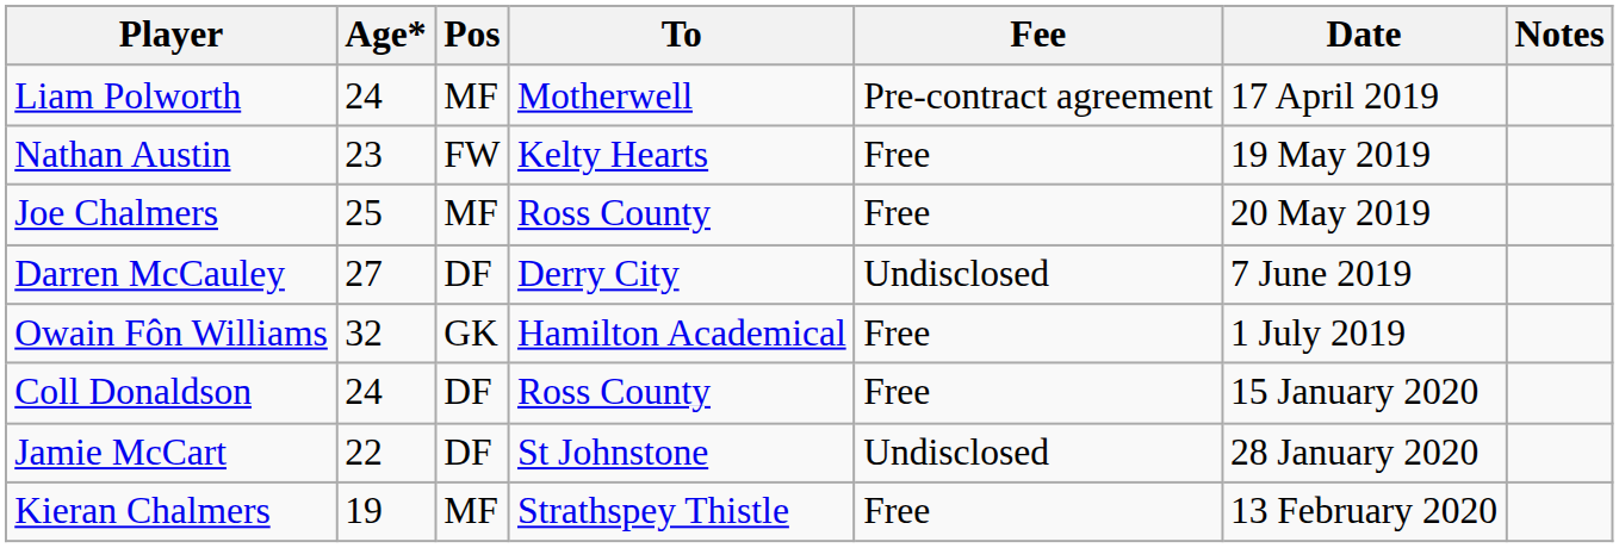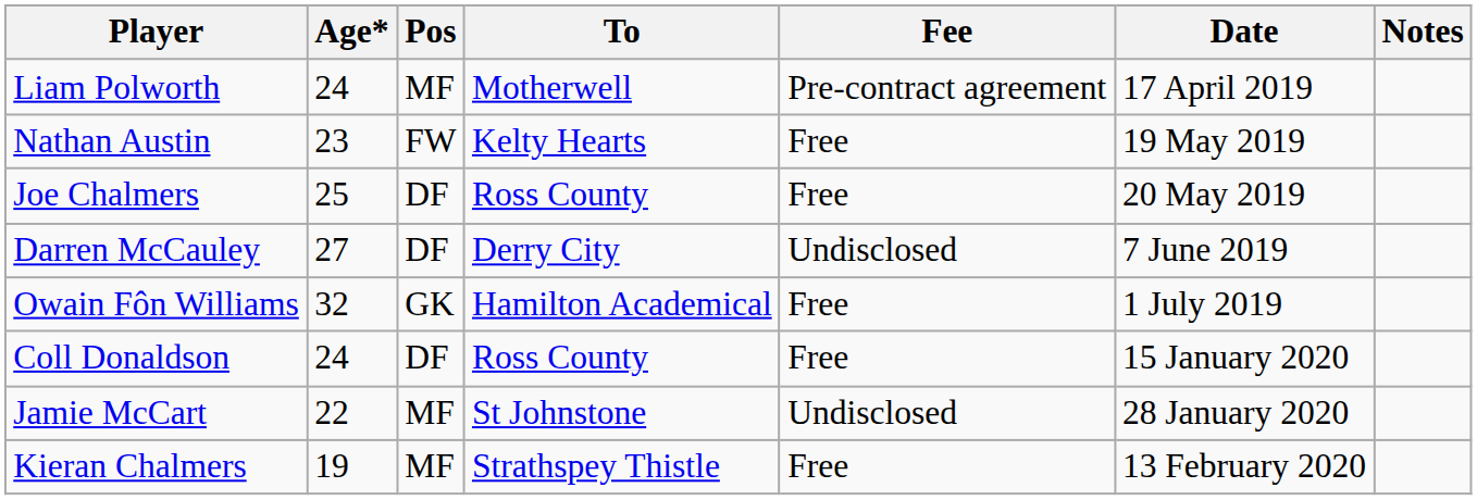 <table class="wikitable">
 <tr>
 <th>Player</th>
 <th>Age*</th>
 <th>Pos</th>
 <th>To</th>
 <th>Fee</th>
 <th>Date</th>
 <th>Notes</th>
 </tr>
 <tr>
 <td> <a href='#'>Liam Polworth</a></td>
 <td>24</td>
 <td>MF</td>
 <td> <a href='#'>Motherwell</a></td>
 <td>Pre-contract agreement</td>
 <td>17 April 2019</td>
 <td></td>
 </tr>
 <tr>
 <td> <a href='#'>Nathan Austin</a></td>
 <td>23</td>
 <td>FW</td>
 <td> <a href='#'>Kelty Hearts</a></td>
 <td>Free</td>
 <td>19 May 2019</td>
 <td></td>
 </tr>
 <tr>
 <td> <a href='#'>Joe Chalmers</a></td>
 <td>25</td>
-<td>MF</td>
+<td>DF</td>
 <td> <a href='#'>Ross County</a></td>
 <td>Free</td>
 <td>20 May 2019</td>
 <td></td>
 </tr>
 <tr>
 <td> <a href='#'>Darren McCauley</a></td>
 <td>27</td>
 <td>DF</td>
 <td> <a href='#'>Derry City</a></td>
 <td>Undisclosed</td>
 <td>7 June 2019</td>
 <td></td>
 </tr>
 <tr>
 <td> <a href='#'>Owain Fôn Williams</a></td>
 <td>32</td>
 <td>GK</td>
 <td> <a href='#'>Hamilton Academical</a></td>
 <td>Free</td>
 <td>1 July 2019</td>
 <td></td>
 </tr>
 <tr>
 <td> <a href='#'>Coll Donaldson</a></td>
 <td>24</td>
 <td>DF</td>
 <td> <a href='#'>Ross County</a></td>
 <td>Free</td>
 <td>15 January 2020</td>
 <td></td>
 </tr>
 <tr>
 <td> <a href='#'>Jamie McCart</a></td>
 <td>22</td>
-<td>DF</td>
+<td>MF</td>
 <td> <a href='#'>St Johnstone</a></td>
 <td>Undisclosed</td>
 <td>28 January 2020</td>
 <td></td>
 </tr>
 <tr>
 <td> <a href='#'>Kieran Chalmers</a></td>
 <td>19</td>
 <td>MF</td>
 <td> <a href='#'>Strathspey Thistle</a></td>
 <td>Free</td>
 <td>13 February 2020</td>
 <td></td>
 </tr>
 </table>
